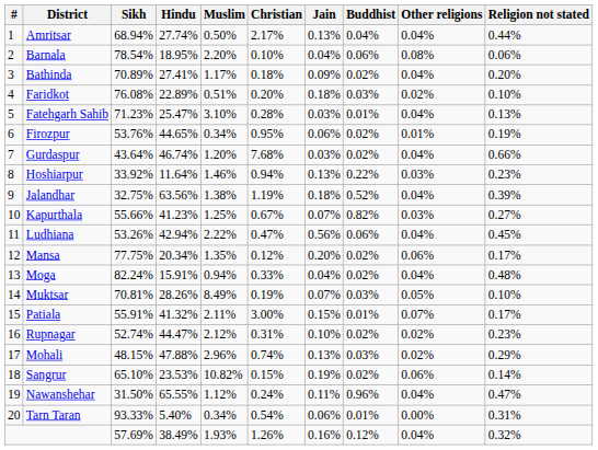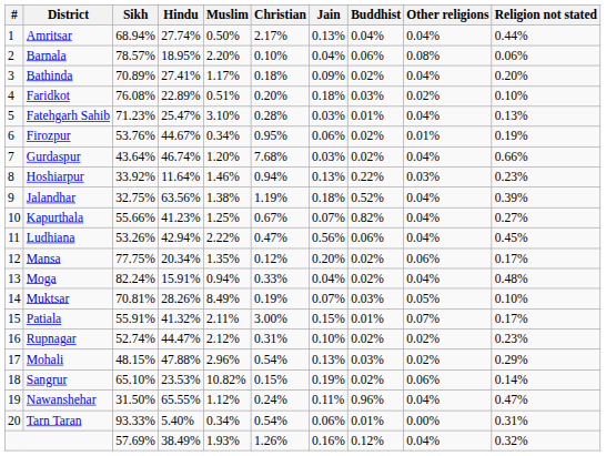 <table class="wikitable sortable">
 <tr>
 <th>#</th>
 <th>District</th>
 <th>Sikh</th>
 <th>Hindu</th>
 <th>Muslim</th>
 <th>Christian</th>
 <th>Jain</th>
 <th>Buddhist</th>
 <th>Other religions</th>
 <th>Religion not stated</th>
 </tr>
 <tr>
 <td>1</td>
 <td><a href='#'>Amritsar</a></td>
 <td>68.94%</td>
 <td>27.74%</td>
 <td>0.50%</td>
 <td>2.17%</td>
 <td>0.13%</td>
 <td>0.04%</td>
 <td>0.04%</td>
 <td>0.44%</td>
 </tr>
 <tr>
 <td>2</td>
 <td><a href='#'>Barnala</a></td>
-<td>78.54%</td>
+<td>78.57%</td>
 <td>18.95%</td>
 <td>2.20%</td>
 <td>0.10%</td>
 <td>0.04%</td>
 <td>0.06%</td>
 <td>0.08%</td>
 <td>0.06%</td>
 </tr>
 <tr>
 <td>3</td>
 <td><a href='#'>Bathinda</a></td>
 <td>70.89%</td>
 <td>27.41%</td>
 <td>1.17%</td>
 <td>0.18%</td>
 <td>0.09%</td>
 <td>0.02%</td>
 <td>0.04%</td>
 <td>0.20%</td>
 </tr>
 <tr>
 <td>4</td>
 <td><a href='#'>Faridkot</a></td>
 <td>76.08%</td>
 <td>22.89%</td>
 <td>0.51%</td>
 <td>0.20%</td>
 <td>0.18%</td>
 <td>0.03%</td>
 <td>0.02%</td>
 <td>0.10%</td>
 </tr>
 <tr>
 <td>5</td>
 <td><a href='#'>Fatehgarh Sahib</a></td>
 <td>71.23%</td>
 <td>25.47%</td>
 <td>3.10%</td>
 <td>0.28%</td>
 <td>0.03%</td>
 <td>0.01%</td>
 <td>0.04%</td>
 <td>0.13%</td>
 </tr>
 <tr>
 <td>6</td>
 <td><a href='#'>Firozpur</a></td>
 <td>53.76%</td>
-<td>44.65%</td>
+<td>44.67%</td>
 <td>0.34%</td>
 <td>0.95%</td>
 <td>0.06%</td>
 <td>0.02%</td>
 <td>0.01%</td>
 <td>0.19%</td>
 </tr>
 <tr>
 <td>7</td>
 <td><a href='#'>Gurdaspur</a></td>
 <td>43.64%</td>
 <td>46.74%</td>
 <td>1.20%</td>
 <td>7.68%</td>
 <td>0.03%</td>
 <td>0.02%</td>
 <td>0.04%</td>
 <td>0.66%</td>
 </tr>
 <tr>
 <td>8</td>
 <td><a href='#'>Hoshiarpur</a></td>
 <td>33.92%</td>
 <td>11.64%</td>
 <td>1.46%</td>
 <td>0.94%</td>
 <td>0.13%</td>
 <td>0.22%</td>
 <td>0.03%</td>
 <td>0.23%</td>
 </tr>
 <tr>
 <td>9</td>
 <td><a href='#'>Jalandhar</a></td>
 <td>32.75%</td>
 <td>63.56%</td>
 <td>1.38%</td>
 <td>1.19%</td>
 <td>0.18%</td>
 <td>0.52%</td>
 <td>0.04%</td>
 <td>0.39%</td>
 </tr>
 <tr>
 <td>10</td>
 <td><a href='#'>Kapurthala</a></td>
 <td>55.66%</td>
 <td>41.23%</td>
 <td>1.25%</td>
 <td>0.67%</td>
 <td>0.07%</td>
 <td>0.82%</td>
-<td>0.03%</td>
+<td>0.04%</td>
 <td>0.27%</td>
 </tr>
 <tr>
 <td>11</td>
 <td><a href='#'>Ludhiana</a></td>
 <td>53.26%</td>
 <td>42.94%</td>
 <td>2.22%</td>
 <td>0.47%</td>
 <td>0.56%</td>
 <td>0.06%</td>
 <td>0.04%</td>
 <td>0.45%</td>
 </tr>
 <tr>
 <td>12</td>
 <td><a href='#'>Mansa</a></td>
 <td>77.75%</td>
 <td>20.34%</td>
 <td>1.35%</td>
 <td>0.12%</td>
 <td>0.20%</td>
 <td>0.02%</td>
 <td>0.06%</td>
 <td>0.17%</td>
 </tr>
 <tr>
 <td>13</td>
 <td><a href='#'>Moga</a></td>
 <td>82.24%</td>
 <td>15.91%</td>
 <td>0.94%</td>
 <td>0.33%</td>
 <td>0.04%</td>
 <td>0.02%</td>
 <td>0.04%</td>
 <td>0.48%</td>
 </tr>
 <tr>
 <td>14</td>
 <td><a href='#'>Muktsar</a></td>
 <td>70.81%</td>
 <td>28.26%</td>
 <td>8.49%</td>
 <td>0.19%</td>
 <td>0.07%</td>
 <td>0.03%</td>
 <td>0.05%</td>
 <td>0.10%</td>
 </tr>
 <tr>
 <td>15</td>
 <td><a href='#'>Patiala</a></td>
 <td>55.91%</td>
 <td>41.32%</td>
 <td>2.11%</td>
 <td>3.00%</td>
 <td>0.15%</td>
 <td>0.01%</td>
 <td>0.07%</td>
 <td>0.17%</td>
 </tr>
 <tr>
 <td>16</td>
 <td><a href='#'>Rupnagar</a></td>
 <td>52.74%</td>
 <td>44.47%</td>
 <td>2.12%</td>
 <td>0.31%</td>
 <td>0.10%</td>
 <td>0.02%</td>
 <td>0.02%</td>
 <td>0.23%</td>
 </tr>
 <tr>
 <td>17</td>
 <td><a href='#'>Mohali</a></td>
 <td>48.15%</td>
 <td>47.88%</td>
 <td>2.96%</td>
-<td>0.74%</td>
+<td>0.54%</td>
 <td>0.13%</td>
 <td>0.03%</td>
 <td>0.02%</td>
 <td>0.29%</td>
 </tr>
 <tr>
 <td>18</td>
 <td><a href='#'>Sangrur</a></td>
 <td>65.10%</td>
 <td>23.53%</td>
 <td>10.82%</td>
 <td>0.15%</td>
 <td>0.19%</td>
 <td>0.02%</td>
 <td>0.06%</td>
 <td>0.14%</td>
 </tr>
 <tr>
 <td>19</td>
 <td><a href='#'>Nawanshehar</a></td>
 <td>31.50%</td>
 <td>65.55%</td>
 <td>1.12%</td>
 <td>0.24%</td>
 <td>0.11%</td>
 <td>0.96%</td>
 <td>0.04%</td>
 <td>0.47%</td>
 </tr>
 <tr>
 <td>20</td>
 <td><a href='#'>Tarn Taran</a></td>
 <td>93.33%</td>
 <td>5.40%</td>
 <td>0.34%</td>
 <td>0.54%</td>
 <td>0.06%</td>
 <td>0.01%</td>
 <td>0.00%</td>
 <td>0.31%</td>
 </tr>
 <tr>
 <td colspan="2"></td>
 <td>57.69%</td>
 <td>38.49%</td>
 <td>1.93%</td>
 <td>1.26%</td>
 <td>0.16%</td>
 <td>0.12%</td>
 <td>0.04%</td>
 <td>0.32%</td>
 </tr>
 </table>
